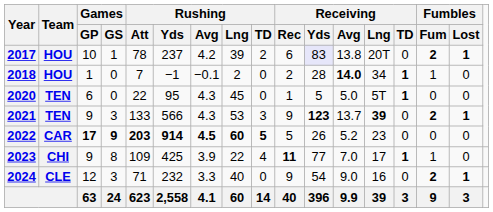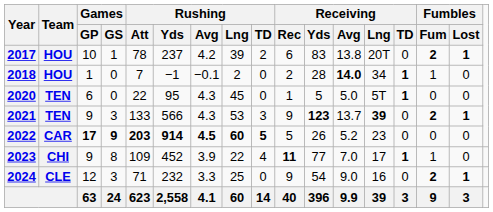 <table class="wikitable" style="text-align:center;">
 <tr>
 <th rowspan="2">Year</th>
 <th rowspan="2">Team</th>
 <th colspan="2">Games</th>
 <th colspan="5">Rushing</th>
 <th colspan="5">Receiving</th>
 <th colspan="2">Fumbles</th>
 </tr>
 <tr>
 <th>GP</th>
 <th>GS</th>
 <th>Att</th>
 <th>Yds</th>
 <th>Avg</th>
 <th>Lng</th>
 <th>TD</th>
 <th>Rec</th>
 <th>Yds</th>
 <th>Avg</th>
 <th>Lng</th>
 <th>TD</th>
 <th>Fum</th>
 <th>Lost</th>
 </tr>
 <tr>
 <th><a href='#'>2017</a></th>
 <th><a href='#'>HOU</a></th>
 <td>10</td>
 <td>1</td>
 <td>78</td>
 <td>237</td>
 <td>4.2</td>
 <td>39</td>
 <td>2</td>
 <td>6</td>
-<td style="background: lavender;">83</td>
+<td>83</td>
 <td>13.8</td>
 <td>20T</td>
 <td>0</td>
 <td><strong>2</strong></td>
 <td><strong>1</strong></td>
 </tr>
 <tr>
 <th><a href='#'>2018</a></th>
 <th><a href='#'>HOU</a></th>
 <td>1</td>
 <td>0</td>
 <td>7</td>
 <td>−1</td>
 <td>−0.1</td>
 <td>2</td>
 <td>0</td>
 <td>2</td>
 <td>28</td>
 <td><strong>14.0</strong></td>
 <td>34</td>
 <td><strong>1</strong></td>
 <td>1</td>
 <td>0</td>
 </tr>
 <tr>
 <th><a href='#'>2020</a></th>
 <th><a href='#'>TEN</a></th>
 <td>6</td>
 <td>0</td>
 <td>22</td>
 <td>95</td>
 <td>4.3</td>
 <td>45</td>
 <td>0</td>
 <td>1</td>
 <td>5</td>
 <td>5.0</td>
 <td>5T</td>
 <td><strong>1</strong></td>
 <td>0</td>
 <td>0</td>
 </tr>
 <tr>
 <th><a href='#'>2021</a></th>
 <th><a href='#'>TEN</a></th>
 <td>9</td>
 <td>3</td>
 <td>133</td>
 <td>566</td>
 <td>4.3</td>
 <td>53</td>
 <td>3</td>
 <td>9</td>
 <td><strong>123</strong></td>
 <td>13.7</td>
 <td><strong>39</strong></td>
 <td>0</td>
 <td><strong>2</strong></td>
 <td><strong>1</strong></td>
 </tr>
 <tr>
 <th><a href='#'>2022</a></th>
 <th><a href='#'>CAR</a></th>
 <td><strong>17</strong></td>
 <td><strong>9</strong></td>
 <td><strong>203</strong></td>
 <td><strong>914</strong></td>
 <td><strong>4.5</strong></td>
 <td><strong>60</strong></td>
 <td><strong>5</strong></td>
 <td>5</td>
 <td>26</td>
 <td>5.2</td>
 <td>23</td>
 <td>0</td>
 <td>0</td>
 <td>0</td>
 </tr>
 <tr>
 <th><a href='#'>2023</a></th>
 <th><a href='#'>CHI</a></th>
 <td>9</td>
 <td>8</td>
 <td>109</td>
-<td>425</td>
+<td>452</td>
 <td>3.9</td>
 <td>22</td>
 <td>4</td>
 <td><strong>11</strong></td>
 <td>77</td>
 <td>7.0</td>
 <td>17</td>
 <td><strong>1</strong></td>
 <td>1</td>
 <td>0</td>
 <td></td>
 </tr>
 <tr>
 <th><a href='#'>2024</a></th>
 <th><a href='#'>CLE</a></th>
 <td>12</td>
 <td>3</td>
 <td>71</td>
 <td>232</td>
 <td>3.3</td>
-<td>40</td>
+<td>25</td>
 <td>0</td>
 <td>9</td>
 <td>54</td>
 <td>9.0</td>
 <td>16</td>
 <td>0</td>
 <td><strong>2</strong></td>
 <td><strong>1</strong></td>
 <td></td>
 </tr>
 <tr>
 <th colspan="2"></th>
 <th>63</th>
 <th>24</th>
 <th>623</th>
 <th>2,558</th>
 <th>4.1</th>
 <th>60</th>
 <th>14</th>
 <th>40</th>
 <th>396</th>
 <th>9.9</th>
 <th>39</th>
 <th>3</th>
 <th>9</th>
 <th>3</th>
 </tr>
 </table>
